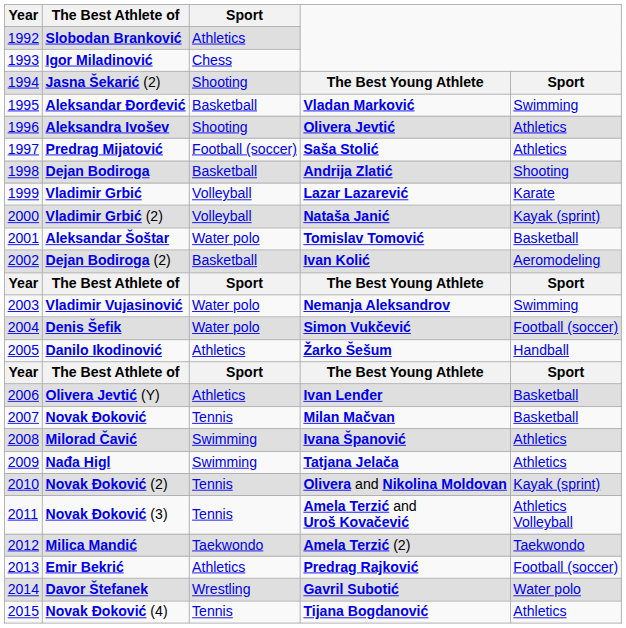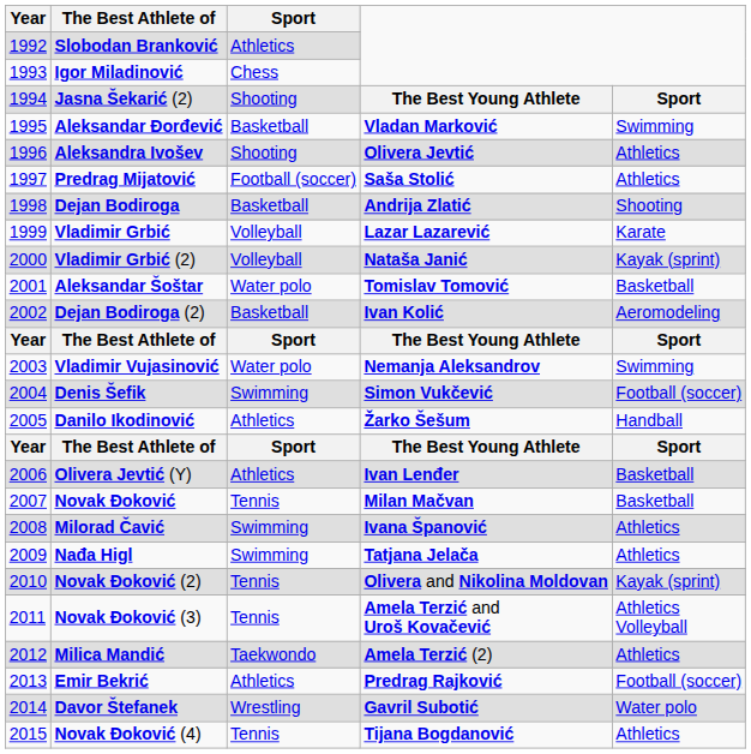 <table class=wikitable>
 <tr>
 <th><strong>Year</strong></th>
 <th><strong>The Best Athlete of </strong></th>
 <th><strong>Sport</strong></th>
 </tr>
 <tr bgcolor=#DFDFDF>
 <td><a href='#'>1992</a></td>
 <td><strong><a href='#'>Slobodan Branković</a></strong></td>
 <td> <a href='#'>Athletics</a></td>
 </tr>
 <tr>
 <td><a href='#'>1993</a></td>
 <td><strong><a href='#'>Igor Miladinović</a></strong></td>
 <td> <a href='#'>Chess</a></td>
 </tr>
 <tr bgcolor=#DFDFDF>
 <td><a href='#'>1994</a></td>
 <td><strong><a href='#'>Jasna Šekarić</a></strong> (2)</td>
 <td> <a href='#'>Shooting</a></td>
 <th><strong>The Best Young Athlete</strong></th>
 <th><strong>Sport</strong></th>
 </tr>
 <tr>
 <td><a href='#'>1995</a></td>
 <td><strong><a href='#'>Aleksandar Đorđević</a></strong></td>
 <td> <a href='#'>Basketball</a></td>
 <td><strong><a href='#'>Vladan Marković</a></strong></td>
 <td> <a href='#'>Swimming</a></td>
 </tr>
 <tr bgcolor=#DFDFDF>
 <td><a href='#'>1996</a></td>
 <td><strong><a href='#'>Aleksandra Ivošev</a></strong></td>
 <td> <a href='#'>Shooting</a></td>
 <td><strong><a href='#'>Olivera Jevtić</a></strong></td>
 <td> <a href='#'>Athletics</a></td>
 </tr>
 <tr>
 <td><a href='#'>1997</a></td>
 <td><strong><a href='#'>Predrag Mijatović</a></strong></td>
 <td> <a href='#'>Football (soccer)</a></td>
 <td><strong><a href='#'>Saša Stolić</a></strong></td>
 <td> <a href='#'>Athletics</a></td>
 </tr>
 <tr bgcolor=#DFDFDF>
 <td><a href='#'>1998</a></td>
 <td><strong><a href='#'>Dejan Bodiroga</a></strong></td>
 <td> <a href='#'>Basketball</a></td>
 <td><strong><a href='#'>Andrija Zlatić</a></strong></td>
 <td> <a href='#'>Shooting</a></td>
 </tr>
 <tr>
 <td><a href='#'>1999</a></td>
 <td><strong><a href='#'>Vladimir Grbić</a></strong></td>
 <td> <a href='#'>Volleyball</a></td>
 <td><strong><a href='#'>Lazar Lazarević</a></strong></td>
 <td> <a href='#'>Karate</a></td>
 </tr>
 <tr bgcolor=#DFDFDF>
 <td><a href='#'>2000</a></td>
 <td><strong><a href='#'>Vladimir Grbić</a></strong> (2)</td>
 <td> <a href='#'>Volleyball</a></td>
 <td><strong><a href='#'>Nataša Janić</a></strong></td>
 <td> <a href='#'>Kayak (sprint)</a></td>
 </tr>
 <tr>
 <td><a href='#'>2001</a></td>
 <td><strong><a href='#'>Aleksandar Šoštar</a></strong></td>
 <td> <a href='#'>Water polo</a></td>
 <td><strong><a href='#'>Tomislav Tomović</a></strong></td>
 <td> <a href='#'>Basketball</a></td>
 </tr>
 <tr bgcolor=#DFDFDF>
 <td><a href='#'>2002</a></td>
 <td><strong><a href='#'>Dejan Bodiroga</a></strong> (2)</td>
 <td> <a href='#'>Basketball</a></td>
 <td><strong><a href='#'>Ivan Kolić</a></strong></td>
 <td> <a href='#'>Aeromodeling</a></td>
 </tr>
 <tr>
 <th><strong>Year</strong></th>
 <th><strong>The Best Athlete of </strong></th>
 <th><strong>Sport</strong></th>
 <th><strong>The Best Young Athlete</strong></th>
 <th><strong>Sport</strong></th>
 </tr>
 <tr>
 <td><a href='#'>2003</a></td>
 <td><strong><a href='#'>Vladimir Vujasinović</a></strong></td>
 <td> <a href='#'>Water polo</a></td>
 <td><strong><a href='#'>Nemanja Aleksandrov</a></strong></td>
 <td> <a href='#'>Swimming</a></td>
 </tr>
 <tr bgcolor=#DFDFDF>
 <td><a href='#'>2004</a></td>
 <td><strong><a href='#'>Denis Šefik</a></strong></td>
-<td> <a href='#'>Water polo</a></td>
+<td> <a href='#'>Swimming</a></td>
 <td><strong><a href='#'>Simon Vukčević</a></strong></td>
 <td> <a href='#'>Football (soccer)</a></td>
 </tr>
 <tr>
 <td><a href='#'>2005</a></td>
 <td><strong><a href='#'>Danilo Ikodinović</a></strong></td>
 <td> <a href='#'>Athletics</a></td>
 <td><strong><a href='#'>Žarko Šešum</a></strong></td>
 <td> <a href='#'>Handball</a></td>
 </tr>
 <tr>
 <th><strong>Year</strong></th>
 <th><strong>The Best Athlete of </strong></th>
 <th><strong>Sport</strong></th>
 <th><strong>The Best Young Athlete</strong></th>
 <th><strong>Sport</strong></th>
 </tr>
 <tr bgcolor=#DFDFDF>
 <td><a href='#'>2006</a></td>
 <td><strong><a href='#'>Olivera Jevtić</a></strong> (Y)</td>
 <td> <a href='#'>Athletics</a></td>
 <td><strong><a href='#'>Ivan Lenđer</a></strong></td>
 <td> <a href='#'>Basketball</a></td>
 </tr>
 <tr>
 <td><a href='#'>2007</a></td>
 <td><strong><a href='#'>Novak Đoković</a></strong></td>
 <td> <a href='#'>Tennis</a></td>
 <td><strong><a href='#'>Milan Mačvan</a></strong></td>
 <td> <a href='#'>Basketball</a></td>
 </tr>
 <tr bgcolor=#DFDFDF>
 <td><a href='#'>2008</a></td>
 <td><strong><a href='#'>Milorad Čavić</a></strong></td>
 <td> <a href='#'>Swimming</a></td>
 <td><strong><a href='#'>Ivana Španović</a></strong></td>
 <td> <a href='#'>Athletics</a></td>
 </tr>
 <tr>
 <td><a href='#'>2009</a></td>
 <td><strong><a href='#'>Nađa Higl</a></strong></td>
 <td> <a href='#'>Swimming</a></td>
 <td><strong><a href='#'>Tatjana Jelača</a></strong></td>
 <td> <a href='#'>Athletics</a></td>
 </tr>
 <tr bgcolor=#DFDFDF>
 <td><a href='#'>2010</a></td>
 <td><strong><a href='#'>Novak Đoković</a></strong> (2)</td>
 <td> <a href='#'>Tennis</a></td>
 <td><strong><a href='#'>Olivera</a></strong> and <strong><a href='#'>Nikolina Moldovan</a></strong></td>
 <td> <a href='#'>Kayak (sprint)</a></td>
 </tr>
 <tr>
 <td><a href='#'>2011</a></td>
 <td><strong><a href='#'>Novak Đoković</a></strong> (3)</td>
 <td> <a href='#'>Tennis</a></td>
 <td><strong><a href='#'>Amela Terzić</a></strong> and <br><strong><a href='#'>Uroš Kovačević</a></strong></td>
 <td> <a href='#'>Athletics</a><br> <a href='#'>Volleyball</a></td>
 </tr>
 <tr bgcolor=#DFDFDF>
 <td><a href='#'>2012</a></td>
 <td><strong><a href='#'>Milica Mandić</a></strong></td>
 <td> <a href='#'>Taekwondo</a></td>
 <td><strong><a href='#'>Amela Terzić</a></strong> (2)</td>
-<td> <a href='#'>Taekwondo</a></td>
+<td> <a href='#'>Athletics</a></td>
 </tr>
 <tr>
 <td><a href='#'>2013</a></td>
 <td><strong><a href='#'>Emir Bekrić</a></strong></td>
 <td> <a href='#'>Athletics</a></td>
 <td><strong><a href='#'>Predrag Rajković</a></strong></td>
 <td> <a href='#'>Football (soccer)</a></td>
 </tr>
 <tr bgcolor=#DFDFDF>
 <td><a href='#'>2014</a></td>
 <td><strong><a href='#'>Davor Štefanek</a></strong></td>
 <td> <a href='#'>Wrestling</a></td>
 <td><strong><a href='#'>Gavril Subotić</a></strong></td>
 <td> <a href='#'>Water polo</a></td>
 </tr>
 <tr>
 <td><a href='#'>2015</a></td>
 <td><strong><a href='#'>Novak Đoković</a></strong> (4)</td>
 <td> <a href='#'>Tennis</a></td>
 <td><strong><a href='#'>Tijana Bogdanović</a></strong></td>
 <td> <a href='#'>Athletics</a></td>
 </tr>
 </table>
